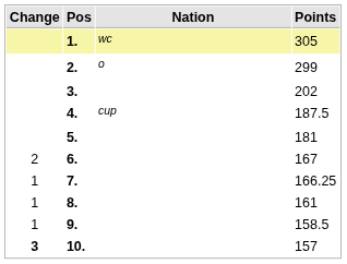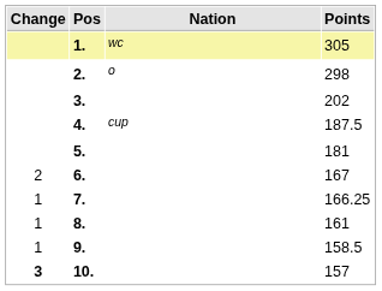 <table cellspacing="1" cellpadding="3" style="border:1px solid #aaa; font-size:90%;float: left; margin-left: 1em;">
 <tr style="background:#e4e4e4;">
 <th style="border-bottom:1px solid #aaa; width:10px;">Change</th>
 <th style="border-bottom:1px solid #aaa; width:10px;">Pos</th>
 <th style="border-bottom:1px solid #aaa; width:200px;">Nation</th>
 <th style="border-bottom:1px solid #aaa; width:30px;">Points</th>
 </tr>
 <tr style="background:#f7f6a8">
 <td style="text-align:center;"></td>
 <td><strong>1.</strong></td>
 <td> <em><sup>wc</sup></em></td>
 <td>305</td>
 </tr>
 <tr>
 <td style="text-align:center;"></td>
 <td><strong>2.</strong></td>
 <td> <em><sup>o</sup></em></td>
-<td>299</td>
+<td>298</td>
 </tr>
 <tr>
 <td style="text-align:center;"></td>
 <td><strong>3.</strong></td>
 <td></td>
 <td>202</td>
 </tr>
 <tr>
 <td style="text-align:center;"></td>
 <td><strong>4.</strong></td>
 <td> <em><sup>cup</sup></em></td>
 <td>187.5</td>
 </tr>
 <tr>
 <td style="text-align:center;"></td>
 <td><strong>5.</strong></td>
 <td></td>
 <td>181</td>
 </tr>
 <tr>
 <td style="text-align:center;"> 2</td>
 <td><strong>6.</strong></td>
 <td></td>
 <td>167</td>
 </tr>
 <tr>
 <td style="text-align:center;"> 1</td>
 <td><strong>7.</strong></td>
 <td></td>
 <td>166.25</td>
 </tr>
 <tr>
 <td style="text-align:center;"> 1</td>
 <td><strong>8.</strong></td>
 <td></td>
 <td>161</td>
 </tr>
 <tr>
 <td style="text-align:center;"> 1</td>
 <td><strong>9.</strong></td>
 <td></td>
 <td>158.5</td>
 </tr>
 <tr>
 <td style="text-align:center;"><strong> 3</strong></td>
 <td><strong>10.</strong></td>
 <td></td>
 <td>157</td>
 </tr>
 </table>
